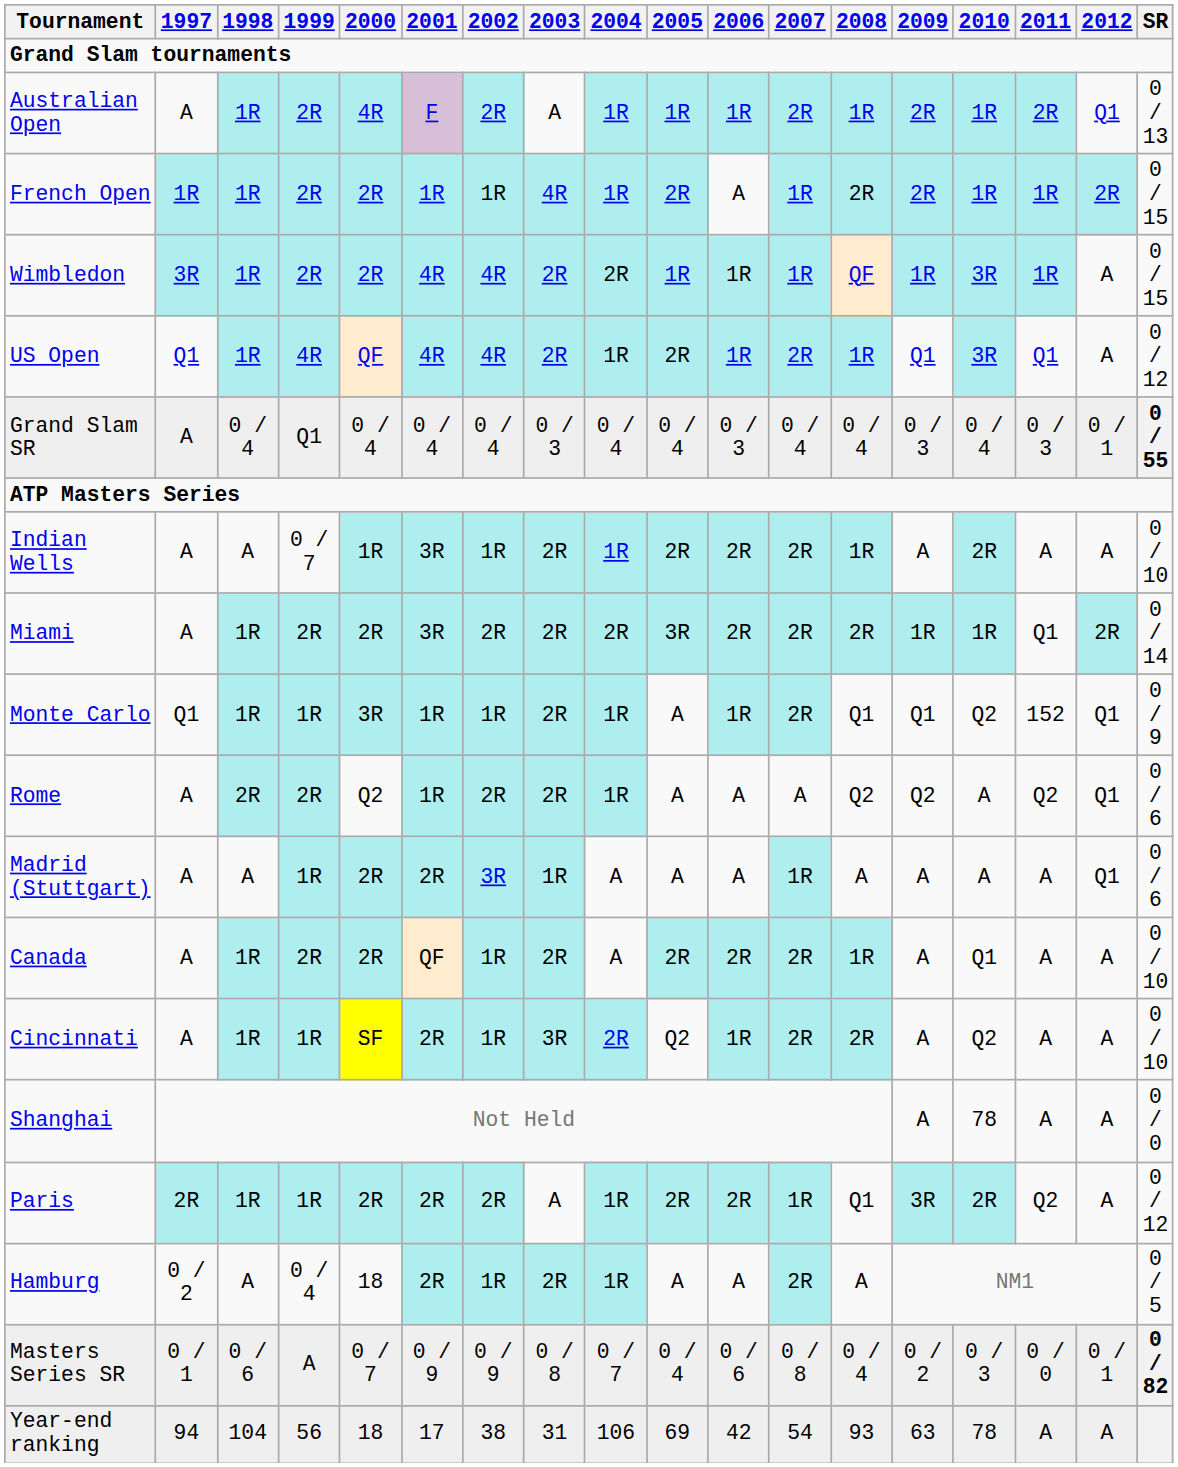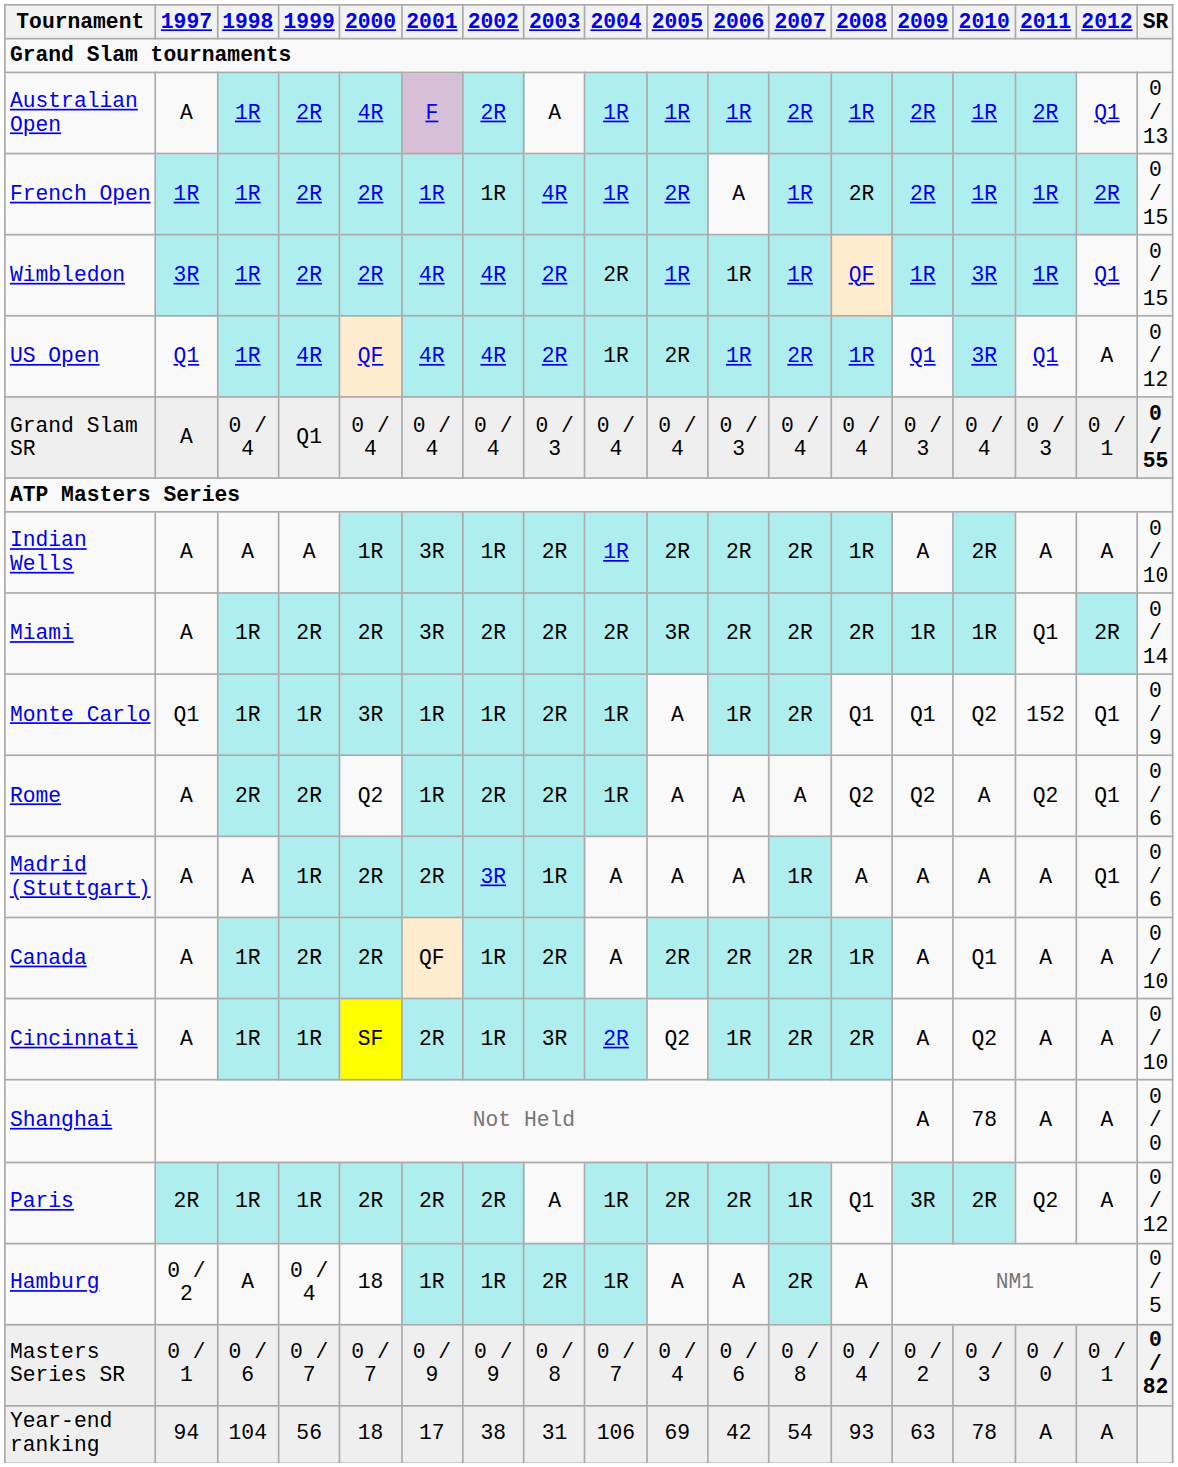 <table class=wikitable style=text-align:center;font-size:97%>
 <tr>
 <th>Tournament</th>
 <th><a href='#'>1997</a></th>
 <th><a href='#'>1998</a></th>
 <th><a href='#'>1999</a></th>
 <th><a href='#'>2000</a></th>
 <th><a href='#'>2001</a></th>
 <th><a href='#'>2002</a></th>
 <th><a href='#'>2003</a></th>
 <th><a href='#'>2004</a></th>
 <th><a href='#'>2005</a></th>
 <th><a href='#'>2006</a></th>
 <th><a href='#'>2007</a></th>
 <th><a href='#'>2008</a></th>
 <th><a href='#'>2009</a></th>
 <th><a href='#'>2010</a></th>
 <th><a href='#'>2011</a></th>
 <th><a href='#'>2012</a></th>
 <th>SR</th>
 </tr>
 <tr>
 <td colspan=19 align=left><strong>Grand Slam tournaments</strong></td>
 </tr>
 <tr>
 <td align=left><a href='#'>Australian Open</a></td>
 <td>A</td>
 <td bgcolor=afeeee><a href='#'>1R</a></td>
 <td bgcolor=afeeee><a href='#'>2R</a></td>
 <td bgcolor=afeeee><a href='#'>4R</a></td>
 <td bgcolor=thistle><a href='#'>F</a></td>
 <td bgcolor=afeeee><a href='#'>2R</a></td>
 <td>A</td>
 <td bgcolor=afeeee><a href='#'>1R</a></td>
 <td bgcolor=afeeee><a href='#'>1R</a></td>
 <td bgcolor=afeeee><a href='#'>1R</a></td>
 <td bgcolor=afeeee><a href='#'>2R</a></td>
 <td bgcolor=afeeee><a href='#'>1R</a></td>
 <td bgcolor=afeeee><a href='#'>2R</a></td>
 <td bgcolor=afeeee><a href='#'>1R</a></td>
 <td bgcolor=afeeee><a href='#'>2R</a></td>
 <td><a href='#'>Q1</a></td>
 <td>0 / 13</td>
 </tr>
 <tr>
 <td align=left><a href='#'>French Open</a></td>
 <td bgcolor=afeeee><a href='#'>1R</a></td>
 <td bgcolor=afeeee><a href='#'>1R</a></td>
 <td bgcolor=afeeee><a href='#'>2R</a></td>
 <td bgcolor=afeeee><a href='#'>2R</a></td>
 <td bgcolor=afeeee><a href='#'>1R</a></td>
 <td bgcolor=afeeee>1R</td>
 <td bgcolor=afeeee><a href='#'>4R</a></td>
 <td bgcolor=afeeee><a href='#'>1R</a></td>
 <td bgcolor=afeeee><a href='#'>2R</a></td>
 <td>A</td>
 <td bgcolor=afeeee><a href='#'>1R</a></td>
 <td bgcolor=afeeee>2R</td>
 <td bgcolor=afeeee><a href='#'>2R</a></td>
 <td bgcolor=afeeee><a href='#'>1R</a></td>
 <td bgcolor=afeeee><a href='#'>1R</a></td>
 <td bgcolor=afeeee><a href='#'>2R</a></td>
 <td>0 / 15</td>
 </tr>
 <tr>
 <td align=left><a href='#'>Wimbledon</a></td>
 <td bgcolor=afeeee><a href='#'>3R</a></td>
 <td bgcolor=afeeee><a href='#'>1R</a></td>
 <td bgcolor=afeeee><a href='#'>2R</a></td>
 <td bgcolor=afeeee><a href='#'>2R</a></td>
 <td bgcolor=afeeee><a href='#'>4R</a></td>
 <td bgcolor=afeeee><a href='#'>4R</a></td>
 <td bgcolor=afeeee><a href='#'>2R</a></td>
 <td bgcolor=afeeee>2R</td>
 <td bgcolor=afeeee><a href='#'>1R</a></td>
 <td bgcolor=afeeee>1R</td>
 <td bgcolor=afeeee><a href='#'>1R</a></td>
 <td bgcolor=ffebcd><a href='#'>QF</a></td>
 <td bgcolor=afeeee><a href='#'>1R</a></td>
 <td bgcolor=afeeee><a href='#'>3R</a></td>
 <td bgcolor=afeeee><a href='#'>1R</a></td>
-<td>A</td>
+<td><a href='#'>Q1</a></td>
 <td>0 / 15</td>
 </tr>
 <tr>
 <td align=left><a href='#'>US Open</a></td>
 <td><a href='#'>Q1</a></td>
 <td bgcolor=afeeee><a href='#'>1R</a></td>
 <td bgcolor=afeeee><a href='#'>4R</a></td>
 <td bgcolor=ffebcd><a href='#'>QF</a></td>
 <td bgcolor=afeeee><a href='#'>4R</a></td>
 <td bgcolor=afeeee><a href='#'>4R</a></td>
 <td bgcolor=afeeee><a href='#'>2R</a></td>
 <td bgcolor=afeeee>1R</td>
 <td bgcolor=afeeee>2R</td>
 <td bgcolor=afeeee><a href='#'>1R</a></td>
 <td bgcolor=afeeee><a href='#'>2R</a></td>
 <td bgcolor=afeeee><a href='#'>1R</a></td>
 <td><a href='#'>Q1</a></td>
 <td bgcolor=afeeee><a href='#'>3R</a></td>
 <td><a href='#'>Q1</a></td>
 <td>A</td>
 <td>0 / 12</td>
 </tr>
 <tr bgcolor=efefef>
 <td align=left>Grand Slam SR</td>
 <td>A</td>
 <td>0 / 4</td>
 <td>Q1</td>
 <td>0 / 4</td>
 <td>0 / 4</td>
 <td>0 / 4</td>
 <td>0 / 3</td>
 <td>0 / 4</td>
 <td>0 / 4</td>
 <td>0 / 3</td>
 <td>0 / 4</td>
 <td>0 / 4</td>
 <td>0 / 3</td>
 <td>0 / 4</td>
 <td>0 / 3</td>
 <td>0 / 1</td>
 <th>0 / 55</th>
 </tr>
 <tr>
 <td colspan=19 align=left><strong>ATP Masters Series</strong></td>
 </tr>
 <tr>
 <td align=left><a href='#'>Indian Wells</a></td>
 <td>A</td>
 <td>A</td>
-<td>0 / 7</td>
+<td>A</td>
 <td bgcolor=afeeee>1R</td>
 <td bgcolor=afeeee>3R</td>
 <td bgcolor=afeeee>1R</td>
 <td bgcolor=afeeee>2R</td>
 <td bgcolor=afeeee><a href='#'>1R</a></td>
 <td bgcolor=afeeee>2R</td>
 <td bgcolor=afeeee>2R</td>
 <td bgcolor=afeeee>2R</td>
 <td bgcolor=afeeee>1R</td>
 <td>A</td>
 <td bgcolor=afeeee>2R</td>
 <td>A</td>
 <td>A</td>
 <td>0 / 10</td>
 </tr>
 <tr>
 <td align=left><a href='#'>Miami</a></td>
 <td>A</td>
 <td bgcolor=afeeee>1R</td>
 <td bgcolor=afeeee>2R</td>
 <td bgcolor=afeeee>2R</td>
 <td bgcolor=afeeee>3R</td>
 <td bgcolor=afeeee>2R</td>
 <td bgcolor=afeeee>2R</td>
 <td bgcolor=afeeee>2R</td>
 <td bgcolor=afeeee>3R</td>
 <td bgcolor=afeeee>2R</td>
 <td bgcolor=afeeee>2R</td>
 <td bgcolor=afeeee>2R</td>
 <td bgcolor=afeeee>1R</td>
 <td bgcolor=afeeee>1R</td>
 <td>Q1</td>
 <td bgcolor=afeeee>2R</td>
 <td>0 / 14</td>
 </tr>
 <tr>
 <td align=left><a href='#'>Monte Carlo</a></td>
 <td>Q1</td>
 <td bgcolor=afeeee>1R</td>
 <td bgcolor=afeeee>1R</td>
 <td bgcolor=afeeee>3R</td>
 <td bgcolor=afeeee>1R</td>
 <td bgcolor=afeeee>1R</td>
 <td bgcolor=afeeee>2R</td>
 <td bgcolor=afeeee>1R</td>
 <td>A</td>
 <td bgcolor=afeeee>1R</td>
 <td bgcolor=afeeee>2R</td>
 <td>Q1</td>
 <td>Q1</td>
 <td>Q2</td>
 <td>152</td>
 <td>Q1</td>
 <td>0 / 9</td>
 </tr>
 <tr>
 <td align=left><a href='#'>Rome</a></td>
 <td>A</td>
 <td bgcolor=afeeee>2R</td>
 <td bgcolor=afeeee>2R</td>
 <td>Q2</td>
 <td bgcolor=afeeee>1R</td>
 <td bgcolor=afeeee>2R</td>
 <td bgcolor=afeeee>2R</td>
 <td bgcolor=afeeee>1R</td>
 <td>A</td>
 <td>A</td>
 <td>A</td>
 <td>Q2</td>
 <td>Q2</td>
 <td>A</td>
 <td>Q2</td>
 <td>Q1</td>
 <td>0 / 6</td>
 </tr>
 <tr>
 <td align=left><a href='#'>Madrid (Stuttgart)</a></td>
 <td>A</td>
 <td>A</td>
 <td bgcolor=afeeee>1R</td>
 <td bgcolor=afeeee>2R</td>
 <td bgcolor=afeeee>2R</td>
 <td bgcolor=afeeee><a href='#'>3R</a></td>
 <td bgcolor=afeeee>1R</td>
 <td>A</td>
 <td>A</td>
 <td>A</td>
 <td bgcolor=afeeee>1R</td>
 <td>A</td>
 <td>A</td>
 <td>A</td>
 <td>A</td>
 <td>Q1</td>
 <td>0 / 6</td>
 </tr>
 <tr>
 <td align=left><a href='#'>Canada</a></td>
 <td>A</td>
 <td bgcolor=afeeee>1R</td>
 <td bgcolor=afeeee>2R</td>
 <td bgcolor=afeeee>2R</td>
 <td bgcolor=ffebcd>QF</td>
 <td bgcolor=afeeee>1R</td>
 <td bgcolor=afeeee>2R</td>
 <td>A</td>
 <td bgcolor=afeeee>2R</td>
 <td bgcolor=afeeee>2R</td>
 <td bgcolor=afeeee>2R</td>
 <td bgcolor=afeeee>1R</td>
 <td>A</td>
 <td>Q1</td>
 <td>A</td>
 <td>A</td>
 <td>0 / 10</td>
 </tr>
 <tr>
 <td align=left><a href='#'>Cincinnati</a></td>
 <td>A</td>
 <td bgcolor=afeeee>1R</td>
 <td bgcolor=afeeee>1R</td>
 <td bgcolor=yellow>SF</td>
 <td bgcolor=afeeee>2R</td>
 <td bgcolor=afeeee>1R</td>
 <td bgcolor=afeeee>3R</td>
 <td bgcolor=afeeee><a href='#'>2R</a></td>
 <td>Q2</td>
 <td bgcolor=afeeee>1R</td>
 <td bgcolor=afeeee>2R</td>
 <td bgcolor=afeeee>2R</td>
 <td>A</td>
 <td>Q2</td>
 <td>A</td>
 <td>A</td>
 <td>0 / 10</td>
 </tr>
 <tr>
 <td align=left><a href='#'>Shanghai</a></td>
 <td colspan=12 style=color:#767676>Not Held</td>
 <td>A</td>
 <td>78</td>
 <td>A</td>
 <td>A</td>
 <td>0 / 0</td>
 </tr>
 <tr>
 <td align=left><a href='#'>Paris</a></td>
 <td bgcolor=afeeee>2R</td>
 <td bgcolor=afeeee>1R</td>
 <td bgcolor=afeeee>1R</td>
 <td bgcolor=afeeee>2R</td>
 <td bgcolor=afeeee>2R</td>
 <td bgcolor=afeeee>2R</td>
 <td>A</td>
 <td bgcolor=afeeee>1R</td>
 <td bgcolor=afeeee>2R</td>
 <td bgcolor=afeeee>2R</td>
 <td bgcolor=afeeee>1R</td>
 <td>Q1</td>
 <td bgcolor=afeeee>3R</td>
 <td bgcolor=afeeee>2R</td>
 <td>Q2</td>
 <td>A</td>
 <td>0 / 12</td>
 </tr>
 <tr>
 <td align=left><a href='#'>Hamburg</a></td>
 <td>0 / 2</td>
 <td>A</td>
 <td>0 / 4</td>
 <td>18</td>
-<td bgcolor=afeeee>2R</td>
+<td bgcolor=afeeee>1R</td>
 <td bgcolor=afeeee>1R</td>
 <td bgcolor=afeeee>2R</td>
 <td bgcolor=afeeee>1R</td>
 <td>A</td>
 <td>A</td>
 <td bgcolor=afeeee>2R</td>
 <td>A</td>
 <td colspan=4 style=color:#767676>NM1</td>
 <td>0 / 5</td>
 </tr>
 <tr bgcolor=efefef>
 <td align=left>Masters Series SR</td>
 <td>0 / 1</td>
 <td>0 / 6</td>
-<td>A</td>
+<td>0 / 7</td>
 <td>0 / 7</td>
 <td>0 / 9</td>
 <td>0 / 9</td>
 <td>0 / 8</td>
 <td>0 / 7</td>
 <td>0 / 4</td>
 <td>0 / 6</td>
 <td>0 / 8</td>
 <td>0 / 4</td>
 <td>0 / 2</td>
 <td>0 / 3</td>
 <td>0 / 0</td>
 <td>0 / 1</td>
 <th>0 / 82</th>
 </tr>
 <tr bgcolor=efefef>
 <td align=left>Year-end ranking</td>
 <td>94</td>
 <td>104</td>
 <td>56</td>
 <td>18</td>
 <td>17</td>
 <td>38</td>
 <td>31</td>
 <td>106</td>
 <td>69</td>
 <td>42</td>
 <td>54</td>
 <td>93</td>
 <td>63</td>
 <td>78</td>
 <td>A</td>
 <td>A</td>
 <th></th>
 </tr>
 </table>
